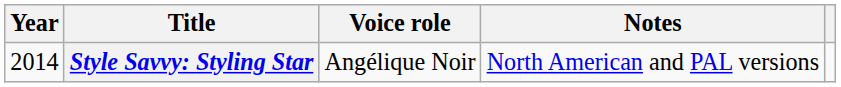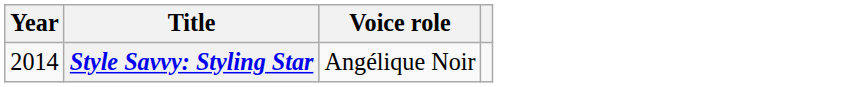 <table class="wikitable plainrowheaders sortable" style="margin-right: 0;">
 <tr>
 <th scope="col">Year</th>
 <th scope="col">Title</th>
 <th scope="col">Voice role</th>
-<th scope="col" class="unsortable">Notes</th>
 <th scope="col" class="unsortable"></th>
 </tr>
 <tr>
 <td>2014</td>
 <th scope="row"><em><a href='#'>Style Savvy: Styling Star</a></em></th>
 <td>Angélique Noir</td>
-<td><a href='#'>North American</a> and <a href='#'>PAL</a> versions</td>
 <td style="text-align:center;"></td>
 </tr>
 </table>
